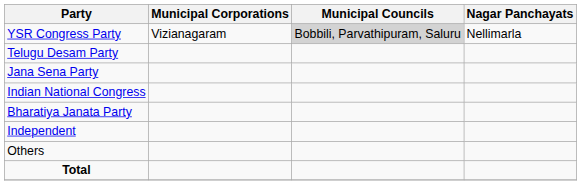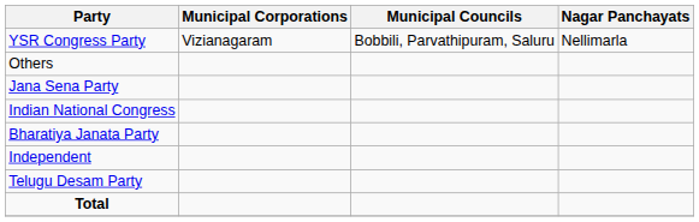 <table class="wikitable sortable">
 <tr>
 <th><strong>Party</strong></th>
 <th>Municipal Corporations</th>
 <th>Municipal Councils</th>
 <th>Nagar Panchayats</th>
 </tr>
 <tr>
 <td><a href='#'>YSR Congress Party</a></td>
 <td>Vizianagaram</td>
-<td style="background: lightgrey;">Bobbili, Parvathipuram, Saluru</td>
+<td>Bobbili, Parvathipuram, Saluru</td>
 <td>Nellimarla</td>
 </tr>
 <tr>
-<td><a href='#'>Telugu Desam Party</a></td>
+<td>Others</td>
 <td></td>
 <td></td>
 <td></td>
 </tr>
 <tr>
 <td><a href='#'>Jana Sena Party</a></td>
 <td></td>
 <td></td>
 <td></td>
 </tr>
 <tr>
 <td><a href='#'>Indian National Congress</a></td>
 <td></td>
 <td></td>
 <td></td>
 </tr>
 <tr>
 <td><a href='#'>Bharatiya Janata Party</a></td>
 <td></td>
 <td></td>
 <td></td>
 </tr>
 <tr>
 <td><a href='#'>Independent</a></td>
 <td></td>
 <td></td>
 <td></td>
 </tr>
 <tr>
-<td>Others</td>
+<td><a href='#'>Telugu Desam Party</a></td>
 <td></td>
 <td></td>
 <td></td>
 </tr>
 <tr>
 <td colspan="1" align="center"><strong>Total</strong></td>
 <td></td>
 <td></td>
 <td></td>
 </tr>
 <tr>
 </tr>
 </table>
